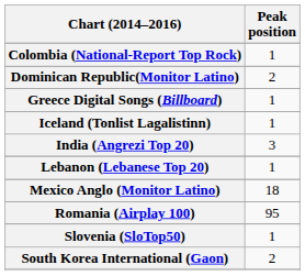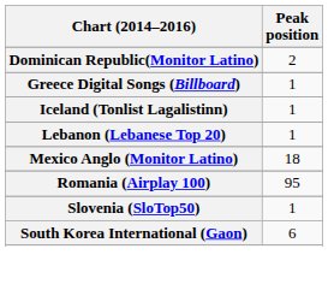 <table class="wikitable sortable plainrowheaders" style="text-align:center">
 <tr>
 <th scope="col">Chart (2014–2016)</th>
 <th scope="col">Peak<br>position</th>
 </tr>
 <tr>
 </tr>
 <tr>
 </tr>
 <tr>
 </tr>
 <tr>
 </tr>
 <tr>
 </tr>
 <tr>
 </tr>
 <tr>
 </tr>
 <tr>
 </tr>
 <tr>
-</tr>
-<tr>
-<th scope="row">Colombia (<a href='#'>National-Report Top Rock</a>)</th>
-<td>1</td>
 </tr>
 <tr>
 </tr>
 <tr>
 </tr>
 <tr>
 </tr>
 <tr>
 <th scope="row">Dominican Republic(<a href='#'>Monitor Latino</a>)</th>
 <td>2</td>
 </tr>
 <tr>
 </tr>
 <tr>
 </tr>
 <tr>
 </tr>
 <tr>
 </tr>
 <tr>
 <th scope="row">Greece Digital Songs (<em><a href='#'>Billboard</a></em>)</th>
 <td>1</td>
 </tr>
 <tr>
 </tr>
 <tr>
 </tr>
 <tr>
 <th scope="row">Iceland (Tonlist Lagalistinn)</th>
 <td>1</td>
-</tr>
-<tr>
-<th scope="row">India (<a href='#'>Angrezi Top 20</a>)</th>
-<td>3</td>
 </tr>
 <tr>
 </tr>
 <tr>
 </tr>
 <tr>
 </tr>
 <tr>
 <th scope="row">Lebanon (<a href='#'>Lebanese Top 20</a>)</th>
 <td>1</td>
 </tr>
 <tr>
 </tr>
 <tr>
 <th scope="row">Mexico Anglo (<a href='#'>Monitor Latino</a>)</th>
 <td>18</td>
 </tr>
 <tr>
 </tr>
 <tr>
 </tr>
 <tr>
 </tr>
 <tr>
 </tr>
 <tr>
 </tr>
 <tr>
 <th scope="row">Romania (<a href='#'>Airplay 100</a>)</th>
 <td>95</td>
 </tr>
 <tr>
 </tr>
 <tr>
 </tr>
 <tr>
 </tr>
 <tr>
 <th scope="row">Slovenia (<a href='#'>SloTop50</a>)</th>
 <td>1</td>
 </tr>
 <tr>
 <th scope="row">South Korea International (<a href='#'>Gaon</a>)</th>
-<td>2</td>
+<td>6</td>
 </tr>
 <tr>
 </tr>
 <tr>
 </tr>
 <tr>
 </tr>
 <tr>
 </tr>
 <tr>
 </tr>
 <tr>
 </tr>
 <tr>
 </tr>
 <tr>
 </tr>
 <tr>
 </tr>
 <tr>
 </tr>
 <tr>
 </tr>
 </table>
